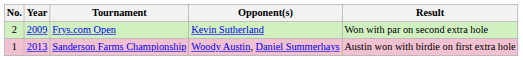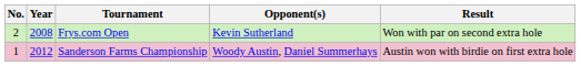 <table class="wikitable" style="font-size:95%;">
 <tr>
 <th>No.</th>
 <th>Year</th>
 <th>Tournament</th>
 <th>Opponent(s)</th>
 <th>Result</th>
 </tr>
 <tr style="background:#D0F0C0;">
 <td align=center>2</td>
-<td><a href='#'>2009</a></td>
+<td><a href='#'>2008</a></td>
 <td><a href='#'>Frys.com Open</a></td>
 <td> <a href='#'>Kevin Sutherland</a></td>
 <td>Won with par on second extra hole</td>
 </tr>
 <tr style="background:#F2C1D1;">
 <td align=center>1</td>
-<td><a href='#'>2013</a></td>
+<td><a href='#'>2012</a></td>
 <td><a href='#'>Sanderson Farms Championship</a></td>
 <td> <a href='#'>Woody Austin</a>,  <a href='#'>Daniel Summerhays</a></td>
 <td>Austin won with birdie on first extra hole</td>
 </tr>
 </table>
